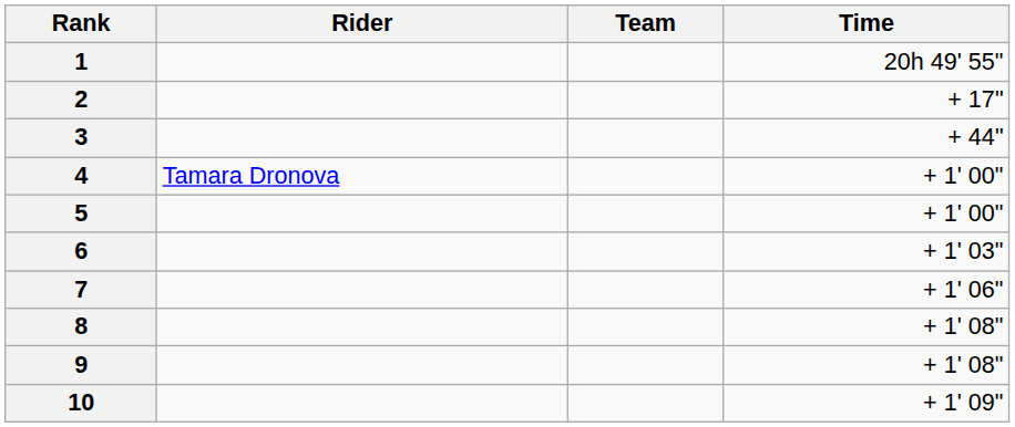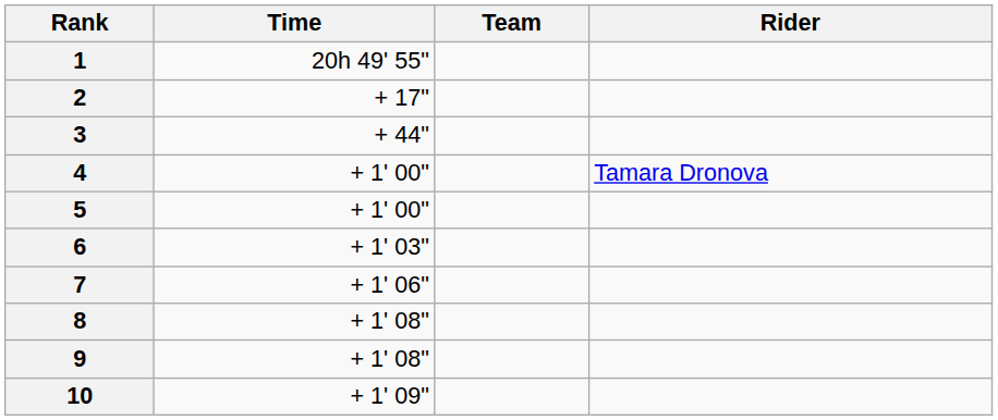 <table class="wikitable" style="width:42em;margin-bottom:0;">
 <tr>
 <th scope="col">Rank</th>
+<th scope="col">Time</th>
+<th scope="col">Team</th>
 <th scope="col">Rider</th>
-<th scope="col">Team</th>
-<th scope="col">Time</th>
 </tr>
 <tr>
 <th scope="row">1</th>
+<td style="text-align:right;">20h 49' 55"</td>
+<td></td>
 <td> </td>
-<td></td>
-<td style="text-align:right;">20h 49' 55"</td>
 </tr>
 <tr>
 <th scope="row">2</th>
+<td style="text-align:right;">+ 17"</td>
 <td></td>
 <td></td>
-<td style="text-align:right;">+ 17"</td>
 </tr>
 <tr>
 <th scope="row">3</th>
+<td style="text-align:right;">+ 44"</td>
 <td></td>
 <td></td>
-<td style="text-align:right;">+ 44"</td>
 </tr>
 <tr>
 <th scope="row">4</th>
+<td style="text-align:right;">+ 1' 00"</td>
+<td></td>
 <td> <a href='#'>Tamara Dronova</a></td>
-<td></td>
-<td style="text-align:right;">+ 1' 00"</td>
 </tr>
 <tr>
 <th scope="row">5</th>
+<td style="text-align:right;">+ 1' 00"</td>
+<td></td>
 <td> </td>
-<td></td>
-<td style="text-align:right;">+ 1' 00"</td>
 </tr>
 <tr>
 <th scope="row">6</th>
+<td style="text-align:right;">+ 1' 03"</td>
 <td></td>
 <td></td>
-<td style="text-align:right;">+ 1' 03"</td>
 </tr>
 <tr>
 <th scope="row">7</th>
+<td style="text-align:right;">+ 1' 06"</td>
 <td></td>
 <td></td>
-<td style="text-align:right;">+ 1' 06"</td>
 </tr>
 <tr>
 <th scope="row">8</th>
+<td style="text-align:right;">+ 1' 08"</td>
 <td></td>
 <td></td>
-<td style="text-align:right;">+ 1' 08"</td>
 </tr>
 <tr>
 <th scope="row">9</th>
+<td style="text-align:right;">+ 1' 08"</td>
 <td></td>
 <td></td>
-<td style="text-align:right;">+ 1' 08"</td>
 </tr>
 <tr>
 <th scope="row">10</th>
+<td style="text-align:right;">+ 1' 09"</td>
 <td></td>
 <td></td>
-<td style="text-align:right;">+ 1' 09"</td>
 </tr>
 </table>
